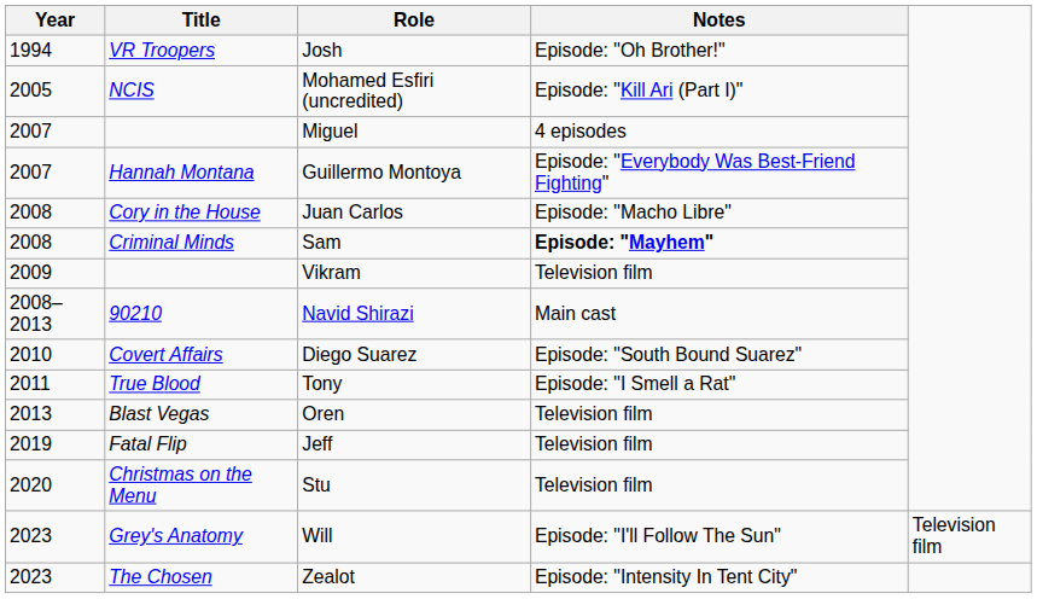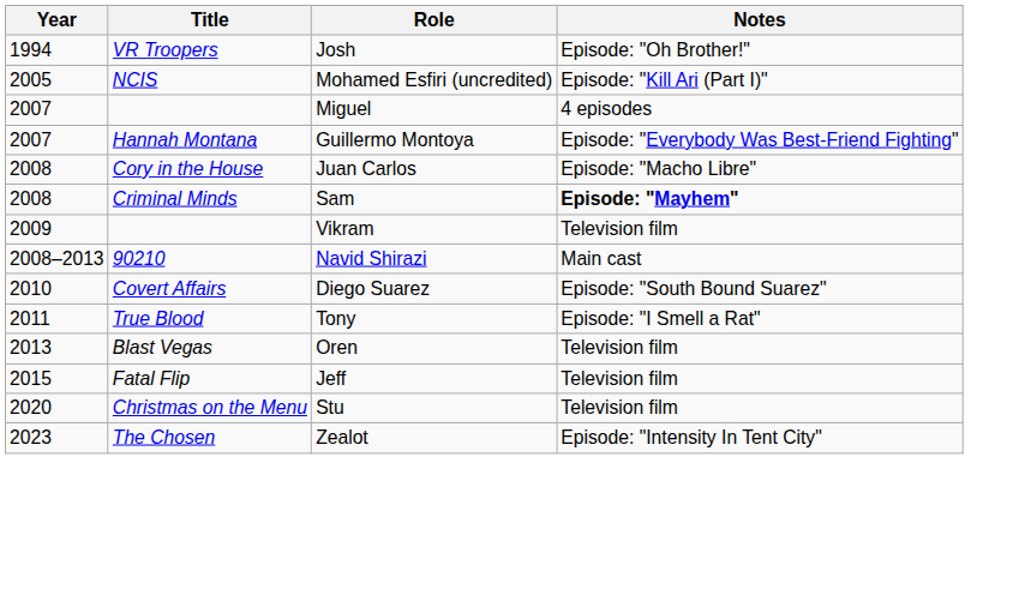 <table class="wikitable sortable">
 <tr>
 <th>Year</th>
 <th>Title</th>
 <th>Role</th>
 <th class="unsortable">Notes</th>
 </tr>
 <tr>
 <td>1994</td>
 <td><em><a href='#'>VR Troopers</a></em></td>
 <td>Josh</td>
 <td>Episode: "Oh Brother!"</td>
 </tr>
 <tr>
 <td>2005</td>
 <td><em><a href='#'>NCIS</a></em></td>
 <td>Mohamed Esfiri (uncredited)</td>
 <td>Episode: "<a href='#'>Kill Ari</a> (Part I)"</td>
 </tr>
 <tr>
 <td>2007</td>
 <td><em></em></td>
 <td>Miguel</td>
 <td>4 episodes</td>
 </tr>
 <tr>
 <td>2007</td>
 <td><em><a href='#'>Hannah Montana</a></em></td>
 <td>Guillermo Montoya</td>
 <td>Episode: "<a href='#'>Everybody Was Best-Friend Fighting</a>"</td>
 </tr>
 <tr>
 <td>2008</td>
 <td><em><a href='#'>Cory in the House</a></em></td>
 <td>Juan Carlos</td>
 <td>Episode: "Macho Libre"</td>
 </tr>
 <tr>
 <td>2008</td>
 <td><em><a href='#'>Criminal Minds</a></em></td>
 <td>Sam</td>
 <td><strong>Episode: "<a href='#'>Mayhem</a>"</strong></td>
 </tr>
 <tr>
 <td>2009</td>
 <td><em></em></td>
 <td>Vikram</td>
 <td>Television film</td>
 </tr>
 <tr>
 <td>2008–2013</td>
 <td><em><a href='#'>90210</a></em></td>
 <td><a href='#'>Navid Shirazi</a></td>
 <td>Main cast</td>
 </tr>
 <tr>
 <td>2010</td>
 <td><em><a href='#'>Covert Affairs</a></em></td>
 <td>Diego Suarez</td>
 <td>Episode: "South Bound Suarez"</td>
 </tr>
 <tr>
 <td>2011</td>
 <td><em><a href='#'>True Blood</a></em></td>
 <td>Tony</td>
 <td>Episode: "I Smell a Rat"</td>
 </tr>
 <tr>
 <td>2013</td>
 <td><em>Blast Vegas</em></td>
 <td>Oren</td>
 <td>Television film</td>
 </tr>
 <tr>
-<td>2019</td>
+<td>2015</td>
 <td><em>Fatal Flip</em></td>
 <td>Jeff</td>
 <td>Television film</td>
 </tr>
 <tr>
 <td>2020</td>
 <td><em><a href='#'>Christmas on the Menu</a></em></td>
 <td>Stu</td>
 <td>Television film</td>
 </tr>
 <tr>
 <td>2023</td>
-<td><em><a href='#'>Grey's Anatomy</a></em></td>
-<td>Will</td>
-<td>Episode: "I'll Follow The Sun"</td>
-<td>Television film</td>
-</tr>
-<tr>
-<td>2023</td>
 <td><em><a href='#'>The Chosen</a></em></td>
 <td>Zealot</td>
 <td>Episode: "Intensity In Tent City"</td>
 </tr>
 </table>
